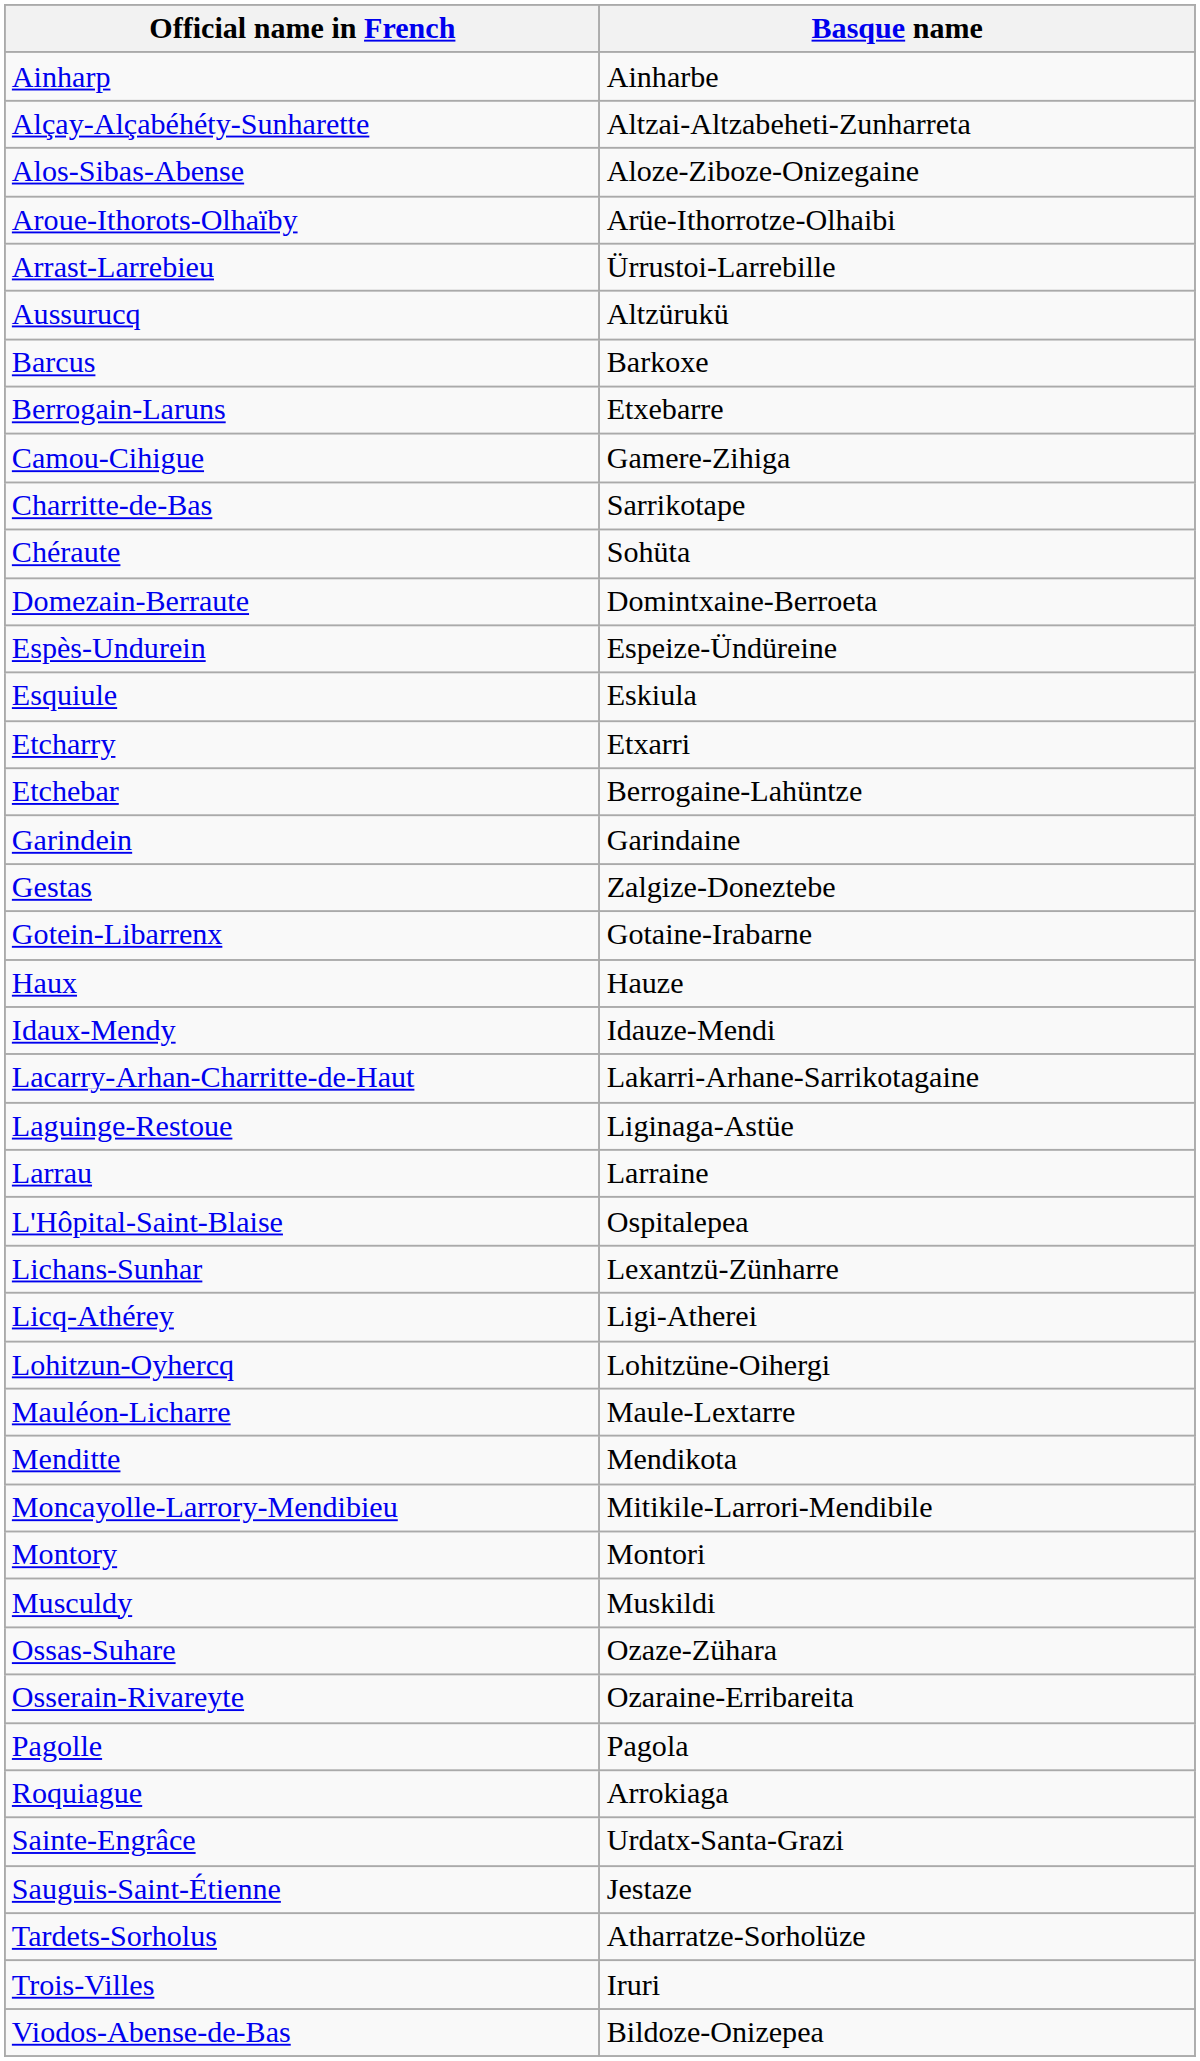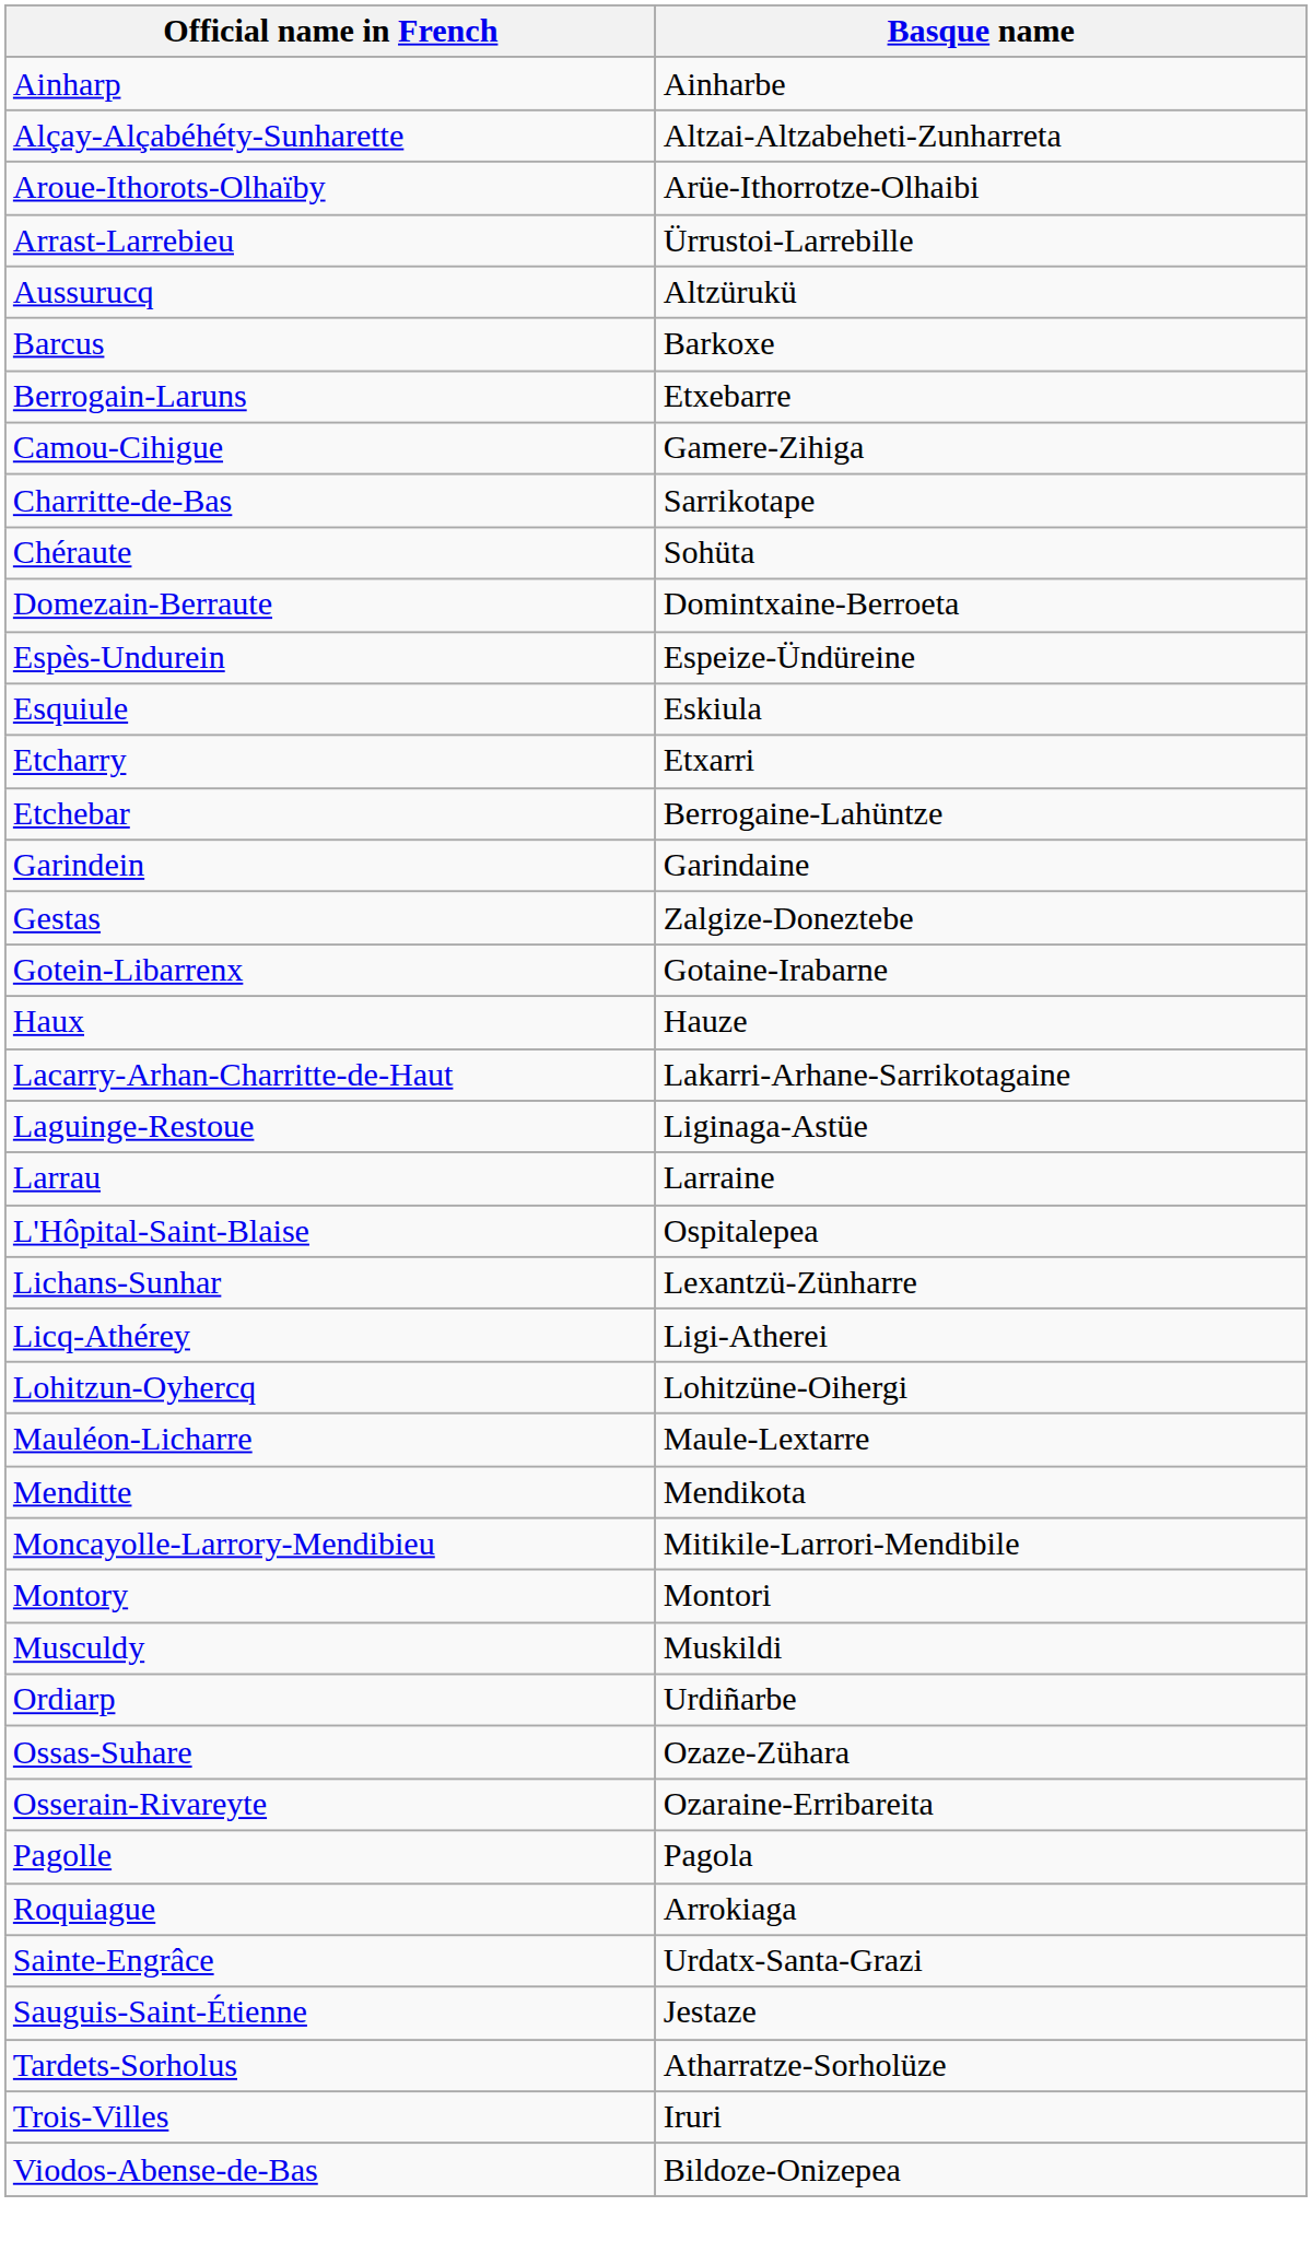 <table class=wikitable>
 <tr>
 <th width=35%>Official name in <a href='#'>French</a></th>
 <th width=35%><a href='#'>Basque</a> name</th>
 </tr>
 <tr>
 <td><a href='#'>Ainharp</a></td>
 <td>Ainharbe</td>
 </tr>
 <tr>
 <td><a href='#'>Alçay-Alçabéhéty-Sunharette</a></td>
 <td>Altzai-Altzabeheti-Zunharreta</td>
-</tr>
-<tr>
-<td><a href='#'>Alos-Sibas-Abense</a></td>
-<td>Aloze-Ziboze-Onizegaine</td>
 </tr>
 <tr>
 <td><a href='#'>Aroue-Ithorots-Olhaïby</a></td>
 <td>Arüe-Ithorrotze-Olhaibi</td>
 </tr>
 <tr>
 <td><a href='#'>Arrast-Larrebieu</a></td>
 <td>Ürrustoi-Larrebille</td>
 </tr>
 <tr>
 <td><a href='#'>Aussurucq</a></td>
 <td>Altzürukü</td>
 </tr>
 <tr>
 <td><a href='#'>Barcus</a></td>
 <td>Barkoxe</td>
 </tr>
 <tr>
 <td><a href='#'>Berrogain-Laruns</a></td>
 <td>Etxebarre</td>
 </tr>
 <tr>
 <td><a href='#'>Camou-Cihigue</a></td>
 <td>Gamere-Zihiga</td>
 </tr>
 <tr>
 <td><a href='#'>Charritte-de-Bas</a></td>
 <td>Sarrikotape</td>
 </tr>
 <tr>
 <td><a href='#'>Chéraute</a></td>
 <td>Sohüta</td>
 </tr>
 <tr>
 <td><a href='#'>Domezain-Berraute</a></td>
 <td>Domintxaine-Berroeta</td>
 </tr>
 <tr>
 <td><a href='#'>Espès-Undurein</a></td>
 <td>Espeize-Ündüreine</td>
 </tr>
 <tr>
 <td><a href='#'>Esquiule</a></td>
 <td>Eskiula</td>
 </tr>
 <tr>
 <td><a href='#'>Etcharry</a></td>
 <td>Etxarri</td>
 </tr>
 <tr>
 <td><a href='#'>Etchebar</a></td>
 <td>Berrogaine-Lahüntze</td>
 </tr>
 <tr>
 <td><a href='#'>Garindein</a></td>
 <td>Garindaine</td>
 </tr>
 <tr>
 <td><a href='#'>Gestas</a></td>
 <td>Zalgize-Doneztebe</td>
 </tr>
 <tr>
 <td><a href='#'>Gotein-Libarrenx</a></td>
 <td>Gotaine-Irabarne</td>
 </tr>
 <tr>
 <td><a href='#'>Haux</a></td>
 <td>Hauze</td>
 </tr>
 <tr>
-<td><a href='#'>Idaux-Mendy</a></td>
-<td>Idauze-Mendi</td>
-</tr>
-<tr>
 <td><a href='#'>Lacarry-Arhan-Charritte-de-Haut</a></td>
 <td>Lakarri-Arhane-Sarrikotagaine</td>
 </tr>
 <tr>
 <td><a href='#'>Laguinge-Restoue</a></td>
 <td>Liginaga-Astüe</td>
 </tr>
 <tr>
 <td><a href='#'>Larrau</a></td>
 <td>Larraine</td>
 </tr>
 <tr>
 <td><a href='#'>L'Hôpital-Saint-Blaise</a></td>
 <td>Ospitalepea</td>
 </tr>
 <tr>
 <td><a href='#'>Lichans-Sunhar</a></td>
 <td>Lexantzü-Zünharre</td>
 </tr>
 <tr>
 <td><a href='#'>Licq-Athérey</a></td>
 <td>Ligi-Atherei</td>
 </tr>
 <tr>
 <td><a href='#'>Lohitzun-Oyhercq</a></td>
 <td>Lohitzüne-Oihergi</td>
 </tr>
 <tr>
 <td><a href='#'>Mauléon-Licharre</a></td>
 <td>Maule-Lextarre</td>
 </tr>
 <tr>
 <td><a href='#'>Menditte</a></td>
 <td>Mendikota</td>
 </tr>
 <tr>
 <td><a href='#'>Moncayolle-Larrory-Mendibieu</a></td>
 <td>Mitikile-Larrori-Mendibile</td>
 </tr>
 <tr>
 <td><a href='#'>Montory</a></td>
 <td>Montori</td>
 </tr>
 <tr>
 <td><a href='#'>Musculdy</a></td>
 <td>Muskildi</td>
 </tr>
 <tr>
+<td><a href='#'>Ordiarp</a></td>
+<td>Urdiñarbe</td>
+</tr>
+<tr>
 <td><a href='#'>Ossas-Suhare</a></td>
 <td>Ozaze-Zühara</td>
 </tr>
 <tr>
 <td><a href='#'>Osserain-Rivareyte</a></td>
 <td>Ozaraine-Erribareita</td>
 </tr>
 <tr>
 <td><a href='#'>Pagolle</a></td>
 <td>Pagola</td>
 </tr>
 <tr>
 <td><a href='#'>Roquiague</a></td>
 <td>Arrokiaga</td>
 </tr>
 <tr>
 <td><a href='#'>Sainte-Engrâce</a></td>
 <td>Urdatx-Santa-Grazi</td>
 </tr>
 <tr>
 <td><a href='#'>Sauguis-Saint-Étienne</a></td>
 <td>Jestaze</td>
 </tr>
 <tr>
 <td><a href='#'>Tardets-Sorholus</a></td>
 <td>Atharratze-Sorholüze</td>
 </tr>
 <tr>
 <td><a href='#'>Trois-Villes</a></td>
 <td>Iruri</td>
 </tr>
 <tr>
 <td><a href='#'>Viodos-Abense-de-Bas</a></td>
 <td>Bildoze-Onizepea</td>
 </tr>
 </table>
